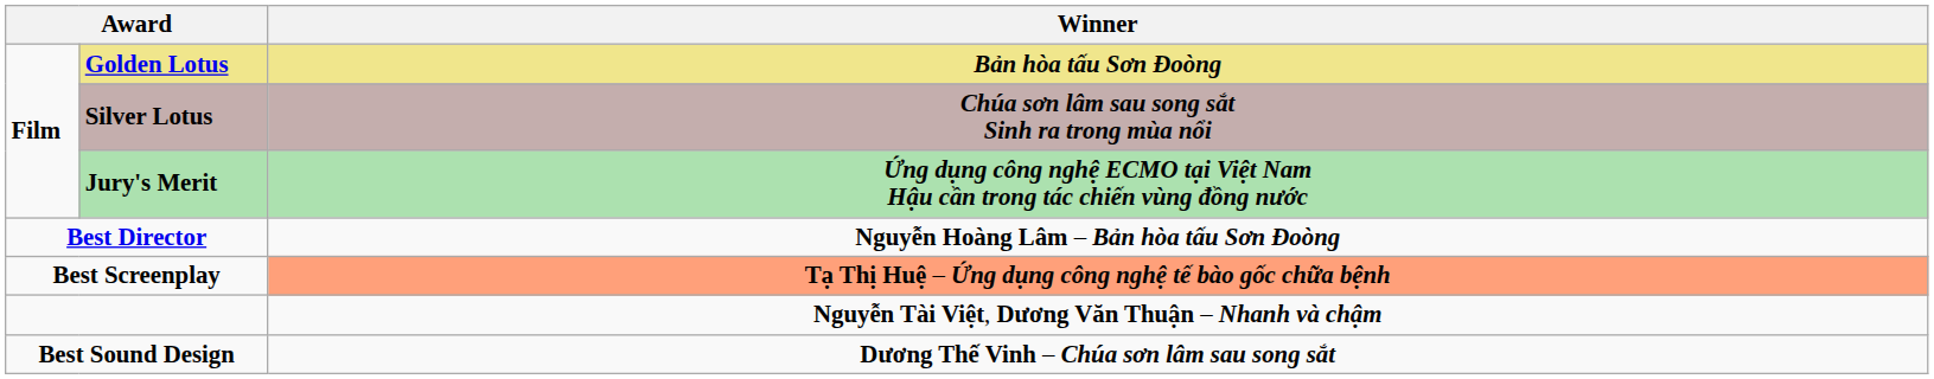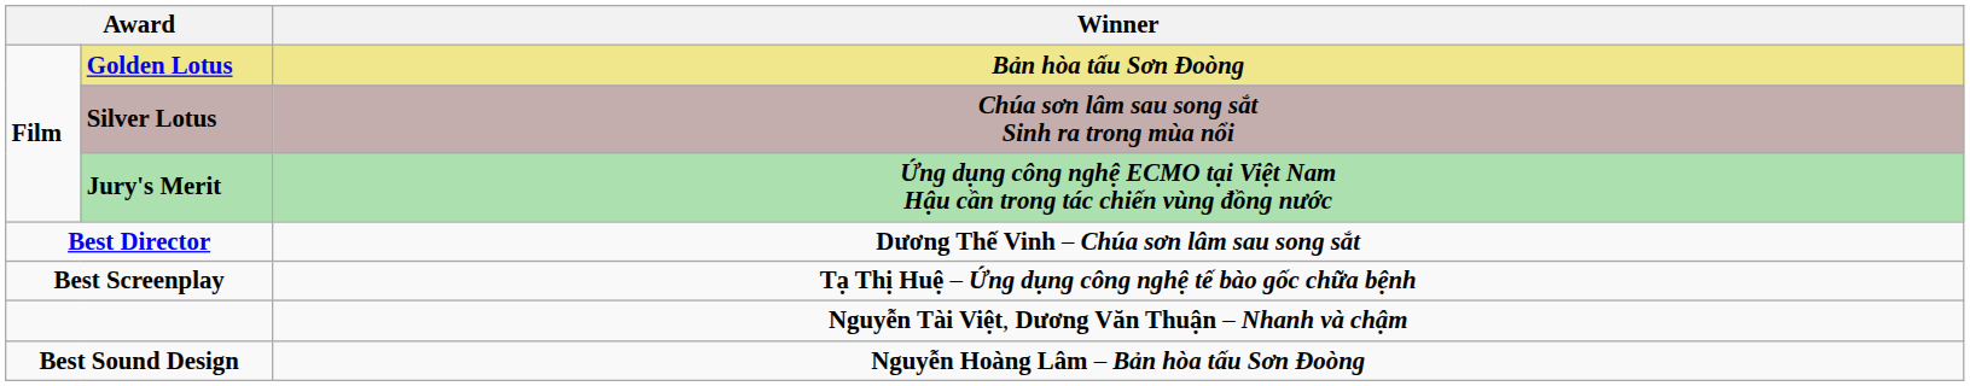 <table class=wikitable>
 <tr>
 <th width="12%" colspan="2">Award</th>
 <th width="76%">Winner</th>
 </tr>
 <tr>
 <td rowspan="3"><strong>Film</strong></td>
 <td style="background:#F0E68C"><strong><a href='#'>Golden Lotus</a></strong></td>
 <td style="background:#F0E68C" align=center><strong><em>Bản hòa tấu Sơn Đoòng</em></strong></td>
 </tr>
 <tr>
 <td style="background:#C4AEAD"><strong>Silver Lotus</strong></td>
 <td style="background:#C4AEAD" align=center><strong><em>Chúa sơn lâm sau song sắt</em></strong><br><strong><em>Sinh ra trong mùa nổi</em></strong></td>
 </tr>
 <tr>
 <td style="background:#ACE1AF"><strong>Jury's Merit</strong></td>
 <td style="background:#ACE1AF" align=center><strong><em>Ứng dụng công nghệ ECMO tại Việt Nam</em></strong><br><strong><em>Hậu cần trong tác chiến vùng đồng nước</em></strong></td>
 </tr>
 <tr>
 <td colspan="2" align=center><strong><a href='#'>Best Director</a></strong></td>
-<td align=center><strong>Nguyễn Hoàng Lâm</strong> – <strong><em>Bản hòa tấu Sơn Đoòng</em></strong></td>
+<td align=center><strong>Dương Thế Vinh</strong> – <strong><em>Chúa sơn lâm sau song sắt</em></strong></td>
 </tr>
 <tr>
 <td colspan="2" align=center><strong>Best Screenplay</strong></td>
-<td align=center style="background: lightsalmon;"><strong>Tạ Thị Huệ</strong> – <strong><em>Ứng dụng công nghệ tế bào gốc chữa bệnh</em></strong></td>
+<td align=center><strong>Tạ Thị Huệ</strong> – <strong><em>Ứng dụng công nghệ tế bào gốc chữa bệnh</em></strong></td>
 </tr>
 <tr>
 <td colspan="2" align=center><strong></strong></td>
 <td align=center><strong>Nguyễn Tài Việt</strong>, <strong>Dương Văn Thuận</strong> – <strong><em>Nhanh và chậm</em></strong></td>
 </tr>
 <tr>
 <td colspan="2" align=center><strong>Best Sound Design</strong></td>
-<td align=center><strong>Dương Thế Vinh</strong> – <strong><em>Chúa sơn lâm sau song sắt</em></strong></td>
+<td align=center><strong>Nguyễn Hoàng Lâm</strong> – <strong><em>Bản hòa tấu Sơn Đoòng</em></strong></td>
 </tr>
 </table>
